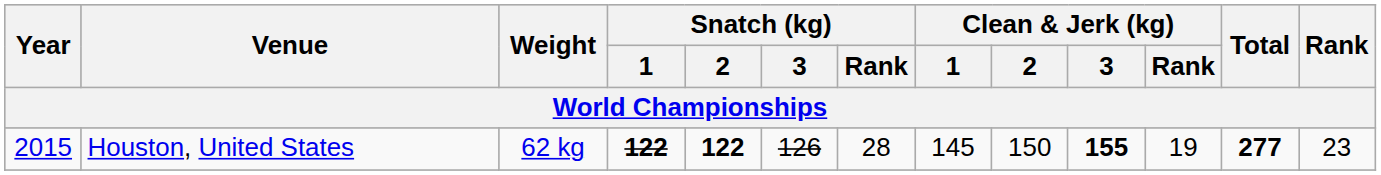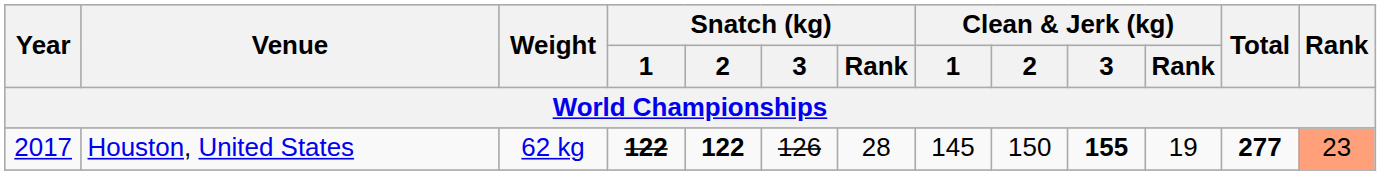 <table class = "wikitable" style="text-align:center;">
 <tr>
 <th rowspan=2 width=40>Year</th>
 <th rowspan=2 width=250>Venue</th>
 <th rowspan=2 width=60>Weight</th>
 <th colspan=4>Snatch (kg)</th>
 <th colspan=4>Clean & Jerk (kg)</th>
 <th rowspan=2 width=40>Total</th>
 <th rowspan=2 width=40>Rank</th>
 </tr>
 <tr>
 <th width=40>1</th>
 <th width=40>2</th>
 <th width=40>3</th>
 <th width=40>Rank</th>
 <th width=40>1</th>
 <th width=40>2</th>
 <th width=40>3</th>
 <th width=40>Rank</th>
 </tr>
 <tr>
 <th colspan=13><a href='#'>World Championships</a></th>
 </tr>
 <tr>
-<td><a href='#'>2015</a></td>
+<td><a href='#'>2017</a></td>
 <td align=left> <a href='#'>Houston</a>, <a href='#'>United States</a></td>
 <td><a href='#'>62 kg</a></td>
 <td><strong><s>122</s></strong></td>
 <td><strong>122</strong></td>
 <td><s>126</s></td>
 <td>28</td>
 <td>145</td>
 <td>150</td>
 <td><strong>155</strong></td>
 <td>19</td>
 <td><strong>277</strong></td>
-<td>23</td>
+<td style="background: lightsalmon;">23</td>
 </tr>
 </table>
